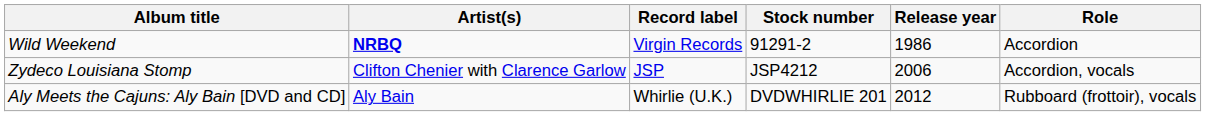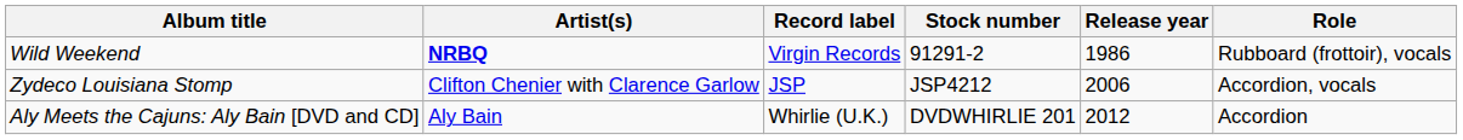 <table class="wikitable">
 <tr>
 <th scope="col">Album title</th>
 <th scope="col">Artist(s)</th>
 <th scope="col">Record label</th>
 <th scope="col">Stock number</th>
 <th scope="col">Release year</th>
 <th scope="col">Role</th>
 </tr>
 <tr>
 <td><em>Wild Weekend</em></td>
 <td><strong><a href='#'>NRBQ</a></strong></td>
 <td><a href='#'>Virgin Records</a></td>
 <td>91291-2</td>
 <td>1986</td>
-<td>Accordion</td>
+<td>Rubboard (frottoir), vocals</td>
 </tr>
 <tr>
 <td><em>Zydeco Louisiana Stomp</em></td>
 <td><a href='#'>Clifton Chenier</a> with <a href='#'>Clarence Garlow</a></td>
 <td><a href='#'>JSP</a></td>
 <td>JSP4212</td>
 <td>2006</td>
 <td>Accordion, vocals</td>
 </tr>
 <tr>
 <td><em>Aly Meets the Cajuns: Aly Bain</em> [DVD and CD]</td>
 <td><a href='#'>Aly Bain</a></td>
 <td>Whirlie (U.K.)</td>
 <td>DVDWHIRLIE 201</td>
 <td>2012</td>
-<td>Rubboard (frottoir), vocals</td>
+<td>Accordion</td>
 </tr>
 </table>
